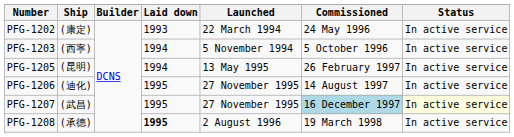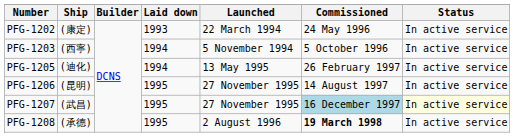 <table class="wikitable">
 <tr>
 </tr>
 <tr>
 <th>Number</th>
 <th>Ship</th>
 <th>Builder</th>
 <th>Laid down</th>
 <th>Launched</th>
 <th>Commissioned</th>
 <th>Status</th>
 </tr>
 <tr>
 <td>PFG-1202</td>
 <td> (康定)</td>
 <td rowspan=6><a href='#'>DCNS</a></td>
 <td>1993</td>
 <td>22 March 1994</td>
 <td>24 May 1996</td>
 <td>In active service</td>
 </tr>
 <tr>
 <td>PFG-1203</td>
 <td> (西寧)</td>
 <td>1994</td>
 <td>5 November 1994</td>
 <td>5 October 1996</td>
 <td>In active service</td>
 </tr>
 <tr>
 <td>PFG-1205</td>
-<td> (昆明)</td>
+<td> (迪化)</td>
 <td>1994</td>
 <td>13 May 1995</td>
 <td>26 February 1997</td>
 <td>In active service</td>
 </tr>
 <tr>
 <td>PFG-1206</td>
-<td> (迪化)</td>
+<td> (昆明)</td>
 <td>1995</td>
 <td>27 November 1995</td>
 <td>14 August 1997</td>
 <td>In active service</td>
 </tr>
 <tr>
 <td>PFG-1207</td>
 <td> (武昌)</td>
 <td>1995</td>
 <td>27 November 1995</td>
 <td style="background: lightblue;">16 December 1997</td>
 <td style="background: lightyellow;">In active service</td>
 </tr>
 <tr>
 <td>PFG-1208</td>
 <td> (承德)</td>
-<td><strong>1995</strong></td>
+<td>1995</td>
 <td>2 August 1996</td>
-<td>19 March 1998</td>
+<td><strong>19 March 1998</strong></td>
 <td>In active service</td>
 </tr>
 </table>
